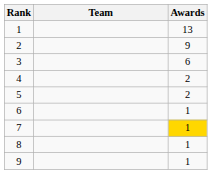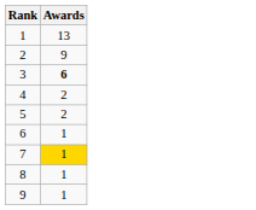 <table class="wikitable sortable">
 <tr>
 <th width=25>Rank</th>
-<th width=200>Team</th>
 <th width=50>Awards</th>
 </tr>
 <tr>
 <td align=center>1</td>
-<td align:left></td>
 <td align=center>13</td>
 </tr>
 <tr>
 <td align=center>2</td>
-<td align:left></td>
 <td align=center>9</td>
 </tr>
 <tr>
 <td align=center>3</td>
-<td align:left></td>
-<td align=center>6</td>
+<td align=center><strong>6</strong></td>
 </tr>
 <tr>
 <td align=center>4</td>
-<td align:left></td>
 <td align=center>2</td>
 </tr>
 <tr>
 <td align=center>5</td>
-<td align:left></td>
 <td align=center>2</td>
 </tr>
 <tr>
 <td align=center>6</td>
-<td align:left></td>
 <td align=center>1</td>
 </tr>
 <tr>
 <td align=center>7</td>
-<td align:left></td>
 <td align=center style="background: gold;">1</td>
 </tr>
 <tr>
 <td align=center>8</td>
-<td align:left></td>
 <td align=center>1</td>
 </tr>
 <tr>
 <td align=center>9</td>
-<td align:left></td>
 <td align=center>1</td>
 </tr>
 </table>
